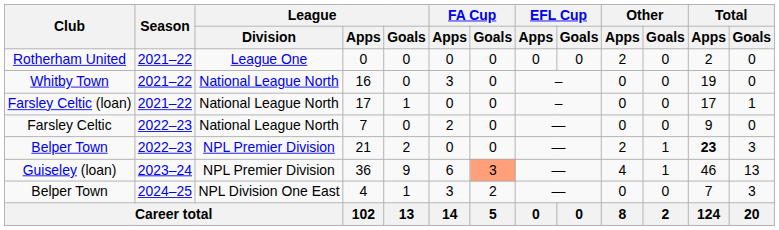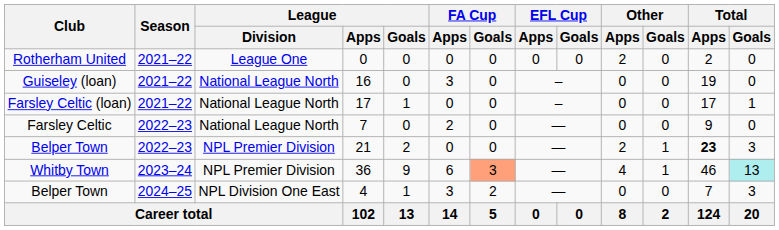 <table class="wikitable sortable" style="text-align:center">
 <tr>
 <th rowspan=2>Club</th>
 <th rowspan=2>Season</th>
 <th colspan=3>League</th>
 <th colspan=2><a href='#'>FA Cup</a></th>
 <th colspan=2><a href='#'>EFL Cup</a></th>
 <th colspan=2>Other</th>
 <th colspan=2>Total</th>
 </tr>
 <tr>
 <th>Division</th>
 <th>Apps</th>
 <th>Goals</th>
 <th>Apps</th>
 <th>Goals</th>
 <th>Apps</th>
 <th>Goals</th>
 <th>Apps</th>
 <th>Goals</th>
 <th>Apps</th>
 <th>Goals</th>
 </tr>
 <tr>
 <td><a href='#'>Rotherham United</a></td>
 <td><a href='#'>2021–22</a></td>
 <td><a href='#'>League One</a></td>
 <td>0</td>
 <td>0</td>
 <td>0</td>
 <td>0</td>
 <td>0</td>
 <td>0</td>
 <td>2</td>
 <td>0</td>
 <td>2</td>
 <td>0</td>
 </tr>
 <tr>
-<td><a href='#'>Whitby Town</a></td>
+<td><a href='#'>Guiseley</a> (loan)</td>
 <td><a href='#'>2021–22</a></td>
 <td><a href='#'>National League North</a></td>
 <td>16</td>
 <td>0</td>
 <td>3</td>
 <td>0</td>
 <td colspan="2">–</td>
 <td>0</td>
 <td>0</td>
 <td>19</td>
 <td>0</td>
 </tr>
 <tr>
 <td><a href='#'>Farsley Celtic</a> (loan)</td>
 <td><a href='#'>2021–22</a></td>
 <td>National League North</td>
 <td>17</td>
 <td>1</td>
 <td>0</td>
 <td>0</td>
 <td colspan="2">–</td>
 <td>0</td>
 <td>0</td>
 <td>17</td>
 <td>1</td>
 </tr>
 <tr>
 <td>Farsley Celtic</td>
 <td><a href='#'>2022–23</a></td>
 <td>National League North</td>
 <td>7</td>
 <td>0</td>
 <td>2</td>
 <td>0</td>
 <td colspan="2">—</td>
 <td>0</td>
 <td>0</td>
 <td>9</td>
 <td>0</td>
 </tr>
 <tr>
 <td><a href='#'>Belper Town</a></td>
 <td><a href='#'>2022–23</a></td>
 <td><a href='#'>NPL Premier Division</a></td>
 <td>21</td>
 <td>2</td>
 <td>0</td>
 <td>0</td>
 <td colspan="2">—</td>
 <td>2</td>
 <td>1</td>
 <td><strong>23</strong></td>
 <td>3</td>
 </tr>
 <tr>
-<td><a href='#'>Guiseley</a> (loan)</td>
+<td><a href='#'>Whitby Town</a></td>
 <td><a href='#'>2023–24</a></td>
 <td>NPL Premier Division</td>
 <td>36</td>
 <td>9</td>
 <td>6</td>
 <td style="background: lightsalmon;">3</td>
 <td colspan="2">—</td>
 <td>4</td>
 <td>1</td>
 <td>46</td>
-<td>13</td>
+<td style="background: paleturquoise;">13</td>
 </tr>
 <tr>
 <td>Belper Town</td>
 <td><a href='#'>2024–25</a></td>
 <td>NPL Division One East</td>
 <td>4</td>
 <td>1</td>
 <td>3</td>
 <td>2</td>
 <td colspan="2">—</td>
 <td>0</td>
 <td>0</td>
 <td>7</td>
 <td>3</td>
 </tr>
 <tr>
 <th colspan=3>Career total</th>
 <th>102</th>
 <th>13</th>
 <th>14</th>
 <th>5</th>
 <th>0</th>
 <th>0</th>
 <th>8</th>
 <th>2</th>
 <th>124</th>
 <th>20</th>
 </tr>
 </table>
